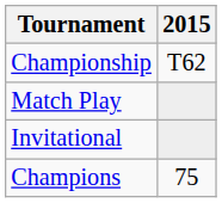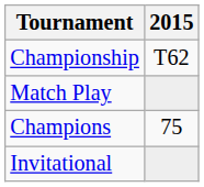 <table class="wikitable" style="text-align:center;">
 <tr>
 <th>Tournament</th>
 <th>2015</th>
 </tr>
 <tr>
 <td align="left"><a href='#'>Championship</a></td>
 <td>T62</td>
 </tr>
 <tr>
 <td align="left"><a href='#'>Match Play</a></td>
 <td style="background:#eeeeee;"></td>
 </tr>
 <tr>
+<td align="left"><a href='#'>Champions</a></td>
+<td>75</td>
+</tr>
+<tr>
 <td align="left"><a href='#'>Invitational</a></td>
 <td style="background:#eeeeee;"></td>
 </tr>
-<tr>
-<td align="left"><a href='#'>Champions</a></td>
-<td>75</td>
-</tr>
 </table>
